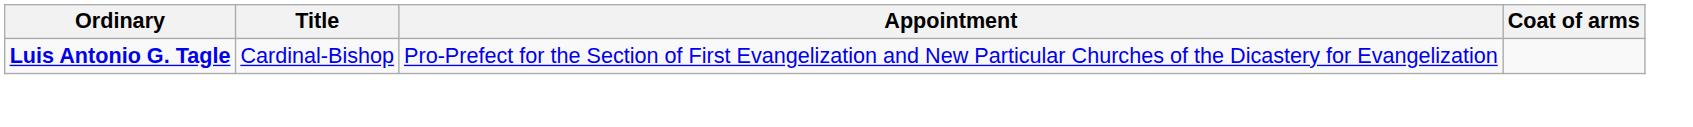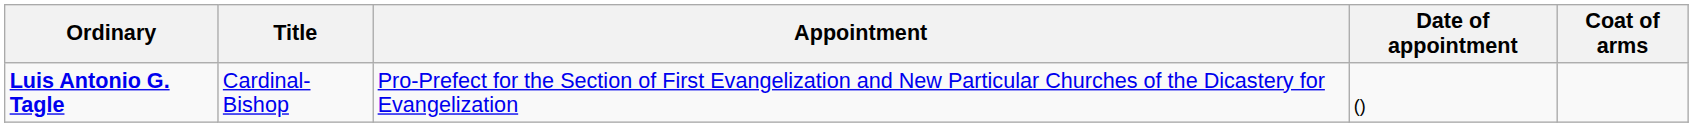 <table class="wikitable sortable">
 <tr>
 <th>Ordinary</th>
 <th>Title</th>
 <th>Appointment</th>
+<th>Date of appointment</th>
 <th>Coat of arms</th>
 </tr>
 <tr>
 <td><a href='#'><strong>Luis Antonio G. Tagle</strong></a></td>
 <td><a href='#'>Cardinal-Bishop</a></td>
 <td><a href='#'>Pro-Prefect for the Section of First Evangelization and New Particular Churches of the Dicastery for Evangelization</a></td>
+<td><br><small>()</small></td>
 <td></td>
 </tr>
 </table>
